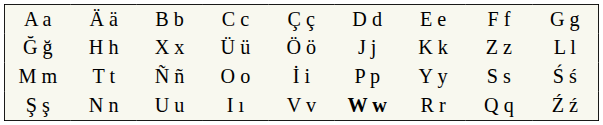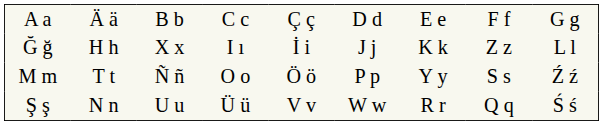 <table style="text-align:center; font-size:1.4em; border-color:black; border-width:1px; border-style:solid; border-collapse:collapse; background-color:#F8F8EF">
 <tr>
 <td style="width:3em; padding: 3px;">A a</td>
 <td style="width:3em; padding: 3px;">Ä ä</td>
 <td style="width:3em; padding: 3px;">B b</td>
 <td style="width:3em; padding: 3px;">C c</td>
 <td style="width:3em; padding: 3px;">Ç ç</td>
 <td style="width:3em; padding: 3px;">D d</td>
 <td style="width:3em; padding: 3px;">E e</td>
 <td style="width:3em; padding: 3px;">F f</td>
 <td style="width:3em; padding: 3px;">G g</td>
 </tr>
 <tr>
 <td style="width:3em; padding: 3px;">Ğ ğ</td>
 <td style="width:3em; padding: 3px;">H h</td>
 <td style="width:3em; padding: 3px;">X x</td>
-<td style="width:3em; padding: 3px;">Ü ü</td>
-<td style="width:3em; padding: 3px;">Ö ö</td>
+<td style="width:3em; padding: 3px;">I ı</td>
+<td style="width:3em; padding: 3px;">İ i</td>
 <td style="width:3em; padding: 3px;">J j</td>
 <td style="width:3em; padding: 3px;">K k</td>
 <td style="width:3em; padding: 3px;">Z z</td>
 <td style="width:3em; padding: 3px;">L l</td>
 </tr>
 <tr>
 <td style="width:3em; padding: 3px;">M m</td>
 <td style="width:3em; padding: 3px;">T t</td>
 <td style="width:3em; padding: 3px;">Ñ ñ</td>
 <td style="width:3em; padding: 3px;">O o</td>
-<td style="width:3em; padding: 3px;">İ i</td>
+<td style="width:3em; padding: 3px;">Ö ö</td>
 <td style="width:3em; padding: 3px;">P p</td>
 <td style="width:3em; padding: 3px;">Y y</td>
 <td style="width:3em; padding: 3px;">S s</td>
-<td style="width:3em; padding: 3px;">Ś ś</td>
+<td style="width:3em; padding: 3px;">Ź ź</td>
 </tr>
 <tr>
 <td style="width:3em; padding: 3px;">Ş ş</td>
 <td style="width:3em; padding: 3px;">N n</td>
 <td style="width:3em; padding: 3px;">U u</td>
-<td style="width:3em; padding: 3px;">I ı</td>
+<td style="width:3em; padding: 3px;">Ü ü</td>
 <td style="width:3em; padding: 3px;">V v</td>
-<td style="width:3em; padding: 3px;"><strong>W w</strong></td>
+<td style="width:3em; padding: 3px;">W w</td>
 <td style="width:3em; padding: 3px;">R r</td>
 <td style="width:3em; padding: 3px;">Q q</td>
-<td style="width:3em; padding: 3px;">Ź ź</td>
+<td style="width:3em; padding: 3px;">Ś ś</td>
 </tr>
 </table>
